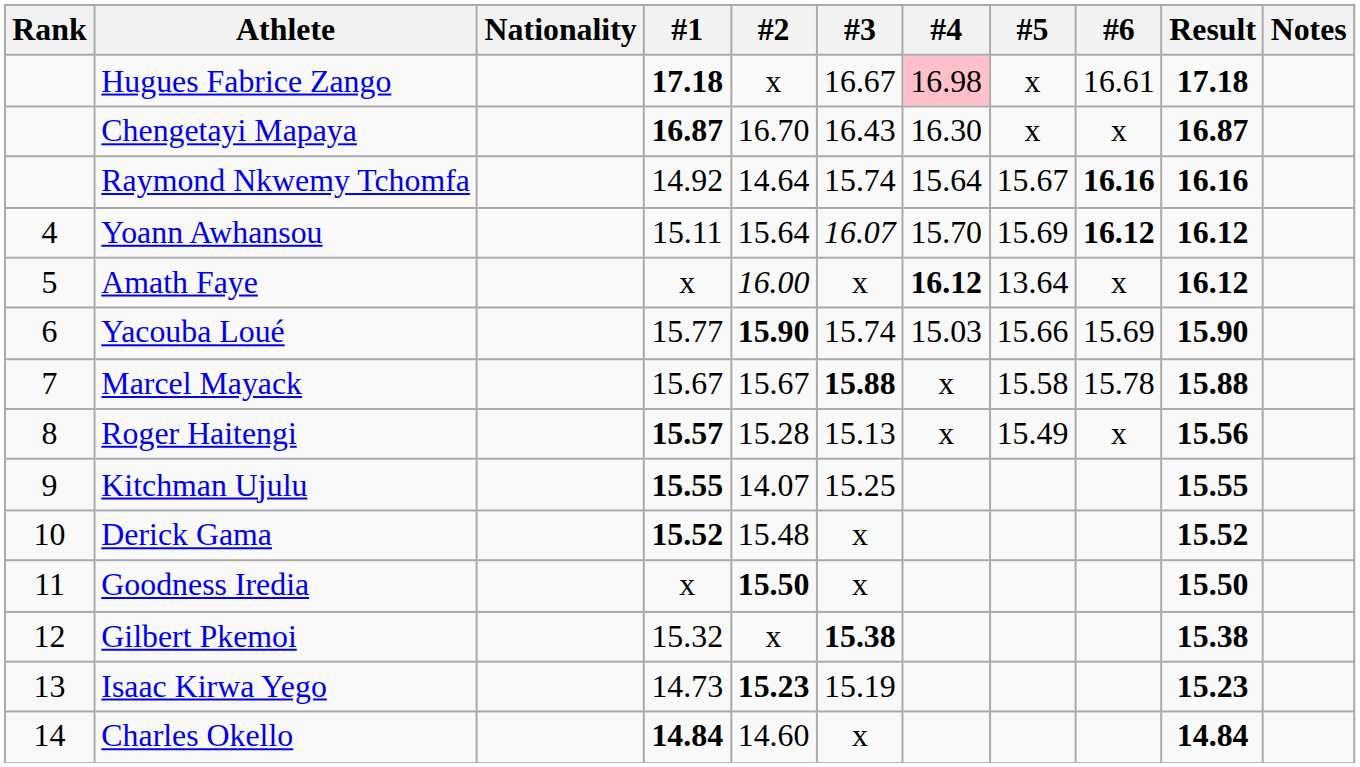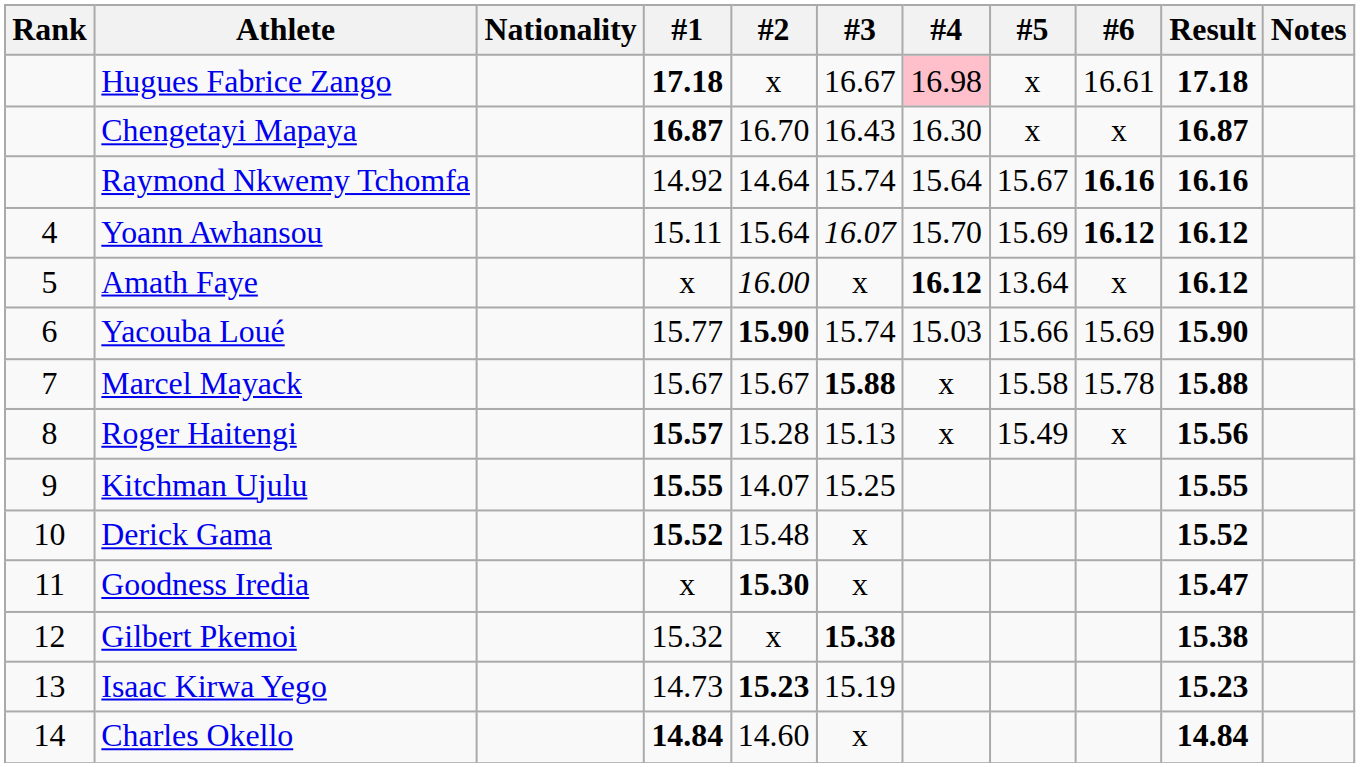 <table class="wikitable sortable" style="text-align:center">
 <tr>
 <th>Rank</th>
 <th>Athlete</th>
 <th>Nationality</th>
 <th>#1</th>
 <th>#2</th>
 <th>#3</th>
 <th>#4</th>
 <th>#5</th>
 <th>#6</th>
 <th>Result</th>
 <th>Notes</th>
 </tr>
 <tr>
 <td></td>
 <td align="left"><a href='#'>Hugues Fabrice Zango</a></td>
 <td align=left></td>
 <td><strong>17.18</strong></td>
 <td>x</td>
 <td>16.67</td>
 <td style="background: pink;">16.98</td>
 <td>x</td>
 <td>16.61</td>
 <td><strong>17.18</strong></td>
 <td></td>
 </tr>
 <tr>
 <td></td>
 <td align="left"><a href='#'>Chengetayi Mapaya</a></td>
 <td align=left></td>
 <td><strong>16.87</strong></td>
 <td>16.70</td>
 <td>16.43</td>
 <td>16.30</td>
 <td>x</td>
 <td>x</td>
 <td><strong>16.87</strong></td>
 <td></td>
 </tr>
 <tr>
 <td></td>
 <td align="left"><a href='#'>Raymond Nkwemy Tchomfa</a></td>
 <td align=left></td>
 <td>14.92</td>
 <td>14.64</td>
 <td>15.74</td>
 <td>15.64</td>
 <td>15.67</td>
 <td><strong>16.16</strong></td>
 <td><strong>16.16</strong></td>
 <td></td>
 </tr>
 <tr>
 <td>4</td>
 <td align="left"><a href='#'>Yoann Awhansou</a></td>
 <td align=left></td>
 <td>15.11</td>
 <td>15.64</td>
 <td><em>16.07</em></td>
 <td>15.70</td>
 <td>15.69</td>
 <td><strong>16.12</strong></td>
 <td><strong>16.12</strong></td>
 <td></td>
 </tr>
 <tr>
 <td>5</td>
 <td align="left"><a href='#'>Amath Faye</a></td>
 <td align=left></td>
 <td>x</td>
 <td><em>16.00</em></td>
 <td>x</td>
 <td><strong>16.12</strong></td>
 <td>13.64</td>
 <td>x</td>
 <td><strong>16.12</strong></td>
 <td></td>
 </tr>
 <tr>
 <td>6</td>
 <td align="left"><a href='#'>Yacouba Loué</a></td>
 <td align=left></td>
 <td>15.77</td>
 <td><strong>15.90</strong></td>
 <td>15.74</td>
 <td>15.03</td>
 <td>15.66</td>
 <td>15.69</td>
 <td><strong>15.90</strong></td>
 <td></td>
 </tr>
 <tr>
 <td>7</td>
 <td align="left"><a href='#'>Marcel Mayack</a></td>
 <td align=left></td>
 <td>15.67</td>
 <td>15.67</td>
 <td><strong>15.88</strong></td>
 <td>x</td>
 <td>15.58</td>
 <td>15.78</td>
 <td><strong>15.88</strong></td>
 <td></td>
 </tr>
 <tr>
 <td>8</td>
 <td align="left"><a href='#'>Roger Haitengi</a></td>
 <td align=left></td>
 <td><strong>15.57</strong></td>
 <td>15.28</td>
 <td>15.13</td>
 <td>x</td>
 <td>15.49</td>
 <td>x</td>
 <td><strong>15.56</strong></td>
 <td></td>
 </tr>
 <tr>
 <td>9</td>
 <td align="left"><a href='#'>Kitchman Ujulu</a></td>
 <td align=left></td>
 <td><strong>15.55</strong></td>
 <td>14.07</td>
 <td>15.25</td>
 <td></td>
 <td></td>
 <td></td>
 <td><strong>15.55</strong></td>
 <td></td>
 </tr>
 <tr>
 <td>10</td>
 <td align="left"><a href='#'>Derick Gama</a></td>
 <td align=left></td>
 <td><strong>15.52</strong></td>
 <td>15.48</td>
 <td>x</td>
 <td></td>
 <td></td>
 <td></td>
 <td><strong>15.52</strong></td>
 <td></td>
 </tr>
 <tr>
 <td>11</td>
 <td align="left"><a href='#'>Goodness Iredia</a></td>
 <td align=left></td>
 <td>x</td>
-<td><strong>15.50</strong></td>
+<td><strong>15.30</strong></td>
 <td>x</td>
 <td></td>
 <td></td>
 <td></td>
-<td><strong>15.50</strong></td>
+<td><strong>15.47</strong></td>
 <td></td>
 </tr>
 <tr>
 <td>12</td>
 <td align="left"><a href='#'>Gilbert Pkemoi</a></td>
 <td align=left></td>
 <td>15.32</td>
 <td>x</td>
 <td><strong>15.38</strong></td>
 <td></td>
 <td></td>
 <td></td>
 <td><strong>15.38</strong></td>
 <td></td>
 </tr>
 <tr>
 <td>13</td>
 <td align="left"><a href='#'>Isaac Kirwa Yego</a></td>
 <td align=left></td>
 <td>14.73</td>
 <td><strong>15.23</strong></td>
 <td>15.19</td>
 <td></td>
 <td></td>
 <td></td>
 <td><strong>15.23</strong></td>
 <td></td>
 </tr>
 <tr>
 <td>14</td>
 <td align="left"><a href='#'>Charles Okello</a></td>
 <td align=left></td>
 <td><strong>14.84</strong></td>
 <td>14.60</td>
 <td>x</td>
 <td></td>
 <td></td>
 <td></td>
 <td><strong>14.84</strong></td>
 <td></td>
 </tr>
 </table>
